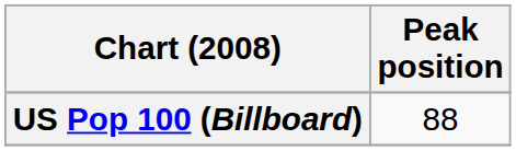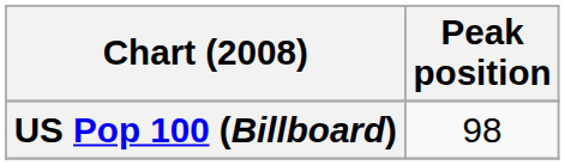 <table class="wikitable sortable plainrowheaders" style="text-align:center;">
 <tr>
 <th>Chart (2008)</th>
 <th>Peak<br>position</th>
 </tr>
 <tr>
 </tr>
 <tr>
 </tr>
 <tr>
 </tr>
 <tr>
 <th scope="row">US <a href='#'>Pop 100</a> (<em>Billboard</em>)</th>
-<td align="center">88</td>
+<td align="center">98</td>
 </tr>
 <tr>
 </tr>
 </table>
